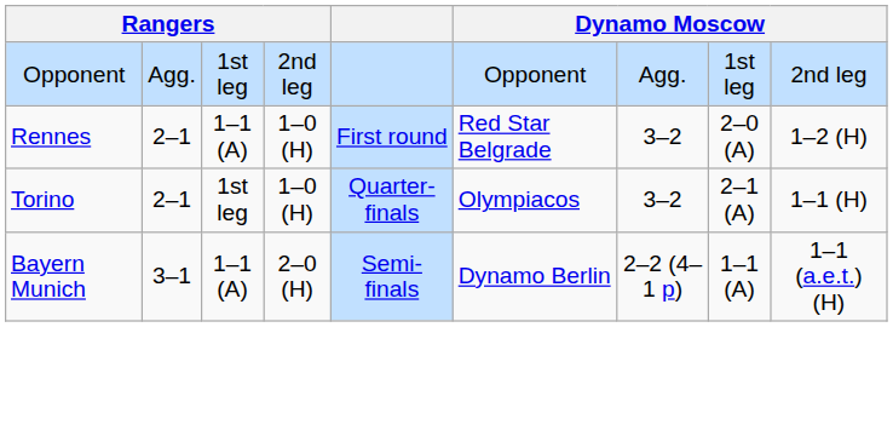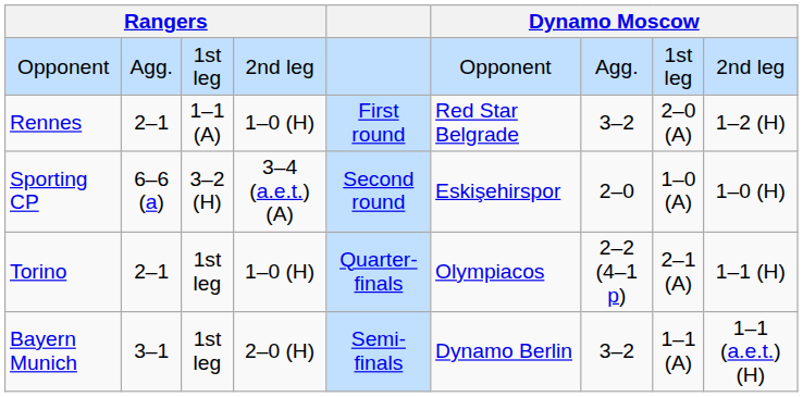 <table class="wikitable" style="text-align:center">
 <tr>
 <th colspan=4> <a href='#'>Rangers</a></th>
 <th></th>
 <th colspan=4> <a href='#'>Dynamo Moscow</a></th>
 </tr>
 <tr style="background:#c1e0ff">
 <td>Opponent</td>
 <td>Agg.</td>
 <td>1st leg</td>
 <td>2nd leg</td>
 <td></td>
 <td>Opponent</td>
 <td>Agg.</td>
 <td>1st leg</td>
 <td>2nd leg</td>
 </tr>
 <tr>
 <td align=left> <a href='#'>Rennes</a></td>
 <td>2–1</td>
 <td>1–1 (A)</td>
 <td>1–0 (H)</td>
 <td style="background:#c1e0ff;"><a href='#'>First round</a></td>
 <td align=left> <a href='#'>Red Star Belgrade</a></td>
 <td>3–2</td>
 <td>2–0 (A)</td>
 <td>1–2 (H)</td>
 </tr>
 <tr>
+<td align=left> <a href='#'>Sporting CP</a></td>
+<td>6–6 (<a href='#'>a</a>)</td>
+<td>3–2 (H)</td>
+<td>3–4 (<a href='#'>a.e.t.</a>) (A)</td>
+<td style="background:#c1e0ff;"><a href='#'>Second round</a></td>
+<td align=left> <a href='#'>Eskişehirspor</a></td>
+<td>2–0</td>
+<td>1–0 (A)</td>
+<td>1–0 (H)</td>
+</tr>
+<tr>
 <td align=left> <a href='#'>Torino</a></td>
 <td>2–1</td>
 <td>1st leg</td>
 <td>1–0 (H)</td>
 <td style="background:#c1e0ff;"><a href='#'>Quarter-finals</a></td>
 <td align=left> <a href='#'>Olympiacos</a></td>
-<td>3–2</td>
+<td>2–2 (4–1 <a href='#'>p</a>)</td>
 <td>2–1 (A)</td>
 <td>1–1 (H)</td>
 </tr>
 <tr>
 <td align=left> <a href='#'>Bayern Munich</a></td>
 <td>3–1</td>
-<td>1–1 (A)</td>
+<td>1st leg</td>
 <td>2–0 (H)</td>
 <td style="background:#c1e0ff;"><a href='#'>Semi-finals</a></td>
 <td align=left> <a href='#'>Dynamo Berlin</a></td>
-<td>2–2 (4–1 <a href='#'>p</a>)</td>
+<td>3–2</td>
 <td>1–1 (A)</td>
 <td>1–1 (<a href='#'>a.e.t.</a>) (H)</td>
 </tr>
 </table>
